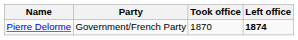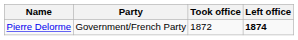 <table class="wikitable">
 <tr>
 <th>Name</th>
 <th>Party</th>
 <th>Took office</th>
 <th>Left office</th>
 </tr>
 <tr>
 <td><a href='#'>Pierre Delorme</a></td>
 <td>Government/French Party</td>
-<td>1870</td>
+<td>1872</td>
 <td><strong>1874</strong></td>
 </tr>
 </table>
